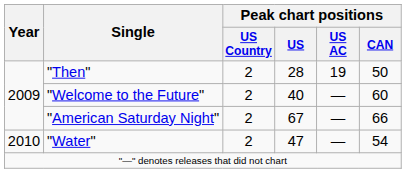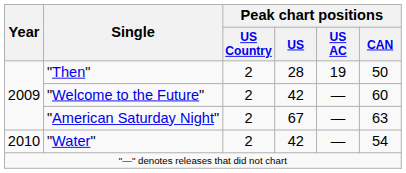 <table class="wikitable" style="text-align:center;">
 <tr>
 <th rowspan="2">Year</th>
 <th rowspan="2">Single</th>
 <th colspan="4">Peak chart positions</th>
 </tr>
 <tr style=font-size:smaller;>
 <th style="width:40px;"><a href='#'>US Country</a></th>
 <th style="width:40px;"><a href='#'>US</a></th>
 <th style="width:40px;"><a href='#'>US AC</a></th>
 <th style="width:40px;"><a href='#'>CAN</a></th>
 </tr>
 <tr>
 <td rowspan="3">2009</td>
 <td style="text-align:left;">"<a href='#'>Then</a>"</td>
 <td>2</td>
 <td>28</td>
 <td>19</td>
 <td>50</td>
 </tr>
 <tr>
 <td style="text-align:left;">"<a href='#'>Welcome to the Future</a>"</td>
 <td>2</td>
-<td>40</td>
+<td>42</td>
 <td>—</td>
 <td>60</td>
 </tr>
 <tr>
 <td style="text-align:left;">"<a href='#'>American Saturday Night</a>"</td>
 <td>2</td>
 <td>67</td>
 <td>—</td>
-<td>66</td>
+<td>63</td>
 </tr>
 <tr>
 <td>2010</td>
 <td style="text-align:left;">"<a href='#'>Water</a>"</td>
 <td>2</td>
-<td>47</td>
+<td>42</td>
 <td>—</td>
 <td>54</td>
 </tr>
 <tr>
 <td colspan="10" style="font-size:8pt">"—" denotes releases that did not chart</td>
 </tr>
 </table>
